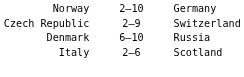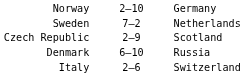 <table style="text-align:center">
 <tr>
 <th width=200></th>
 <th width=100></th>
 <th width=200></th>
 </tr>
 <tr>
 <td align=right>Norway </td>
 <td>2–10</td>
 <td align=left> Germany</td>
 </tr>
 <tr>
+<td align=right>Sweden </td>
+<td>7–2</td>
+<td align=left> Netherlands</td>
+</tr>
+<tr>
 <td align=right>Czech Republic </td>
 <td>2–9</td>
-<td align=left> Switzerland</td>
+<td align=left> Scotland</td>
 </tr>
 <tr>
 <td align=right>Denmark </td>
 <td>6–10</td>
 <td align=left> Russia</td>
 </tr>
 <tr>
 <td align=right>Italy </td>
 <td>2–6</td>
-<td align=left> Scotland</td>
+<td align=left> Switzerland</td>
 </tr>
 </table>
